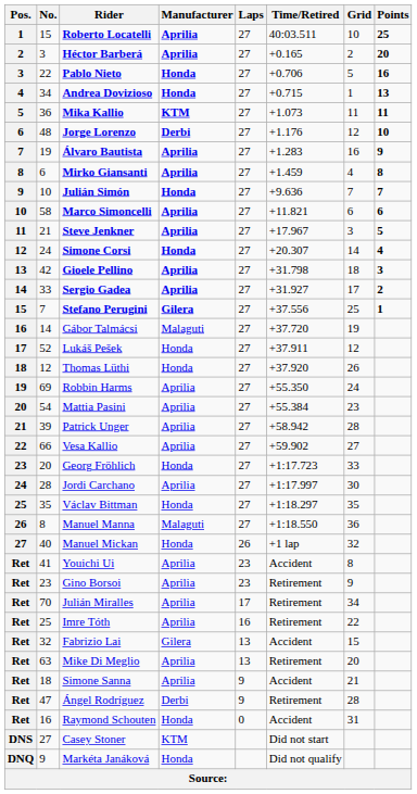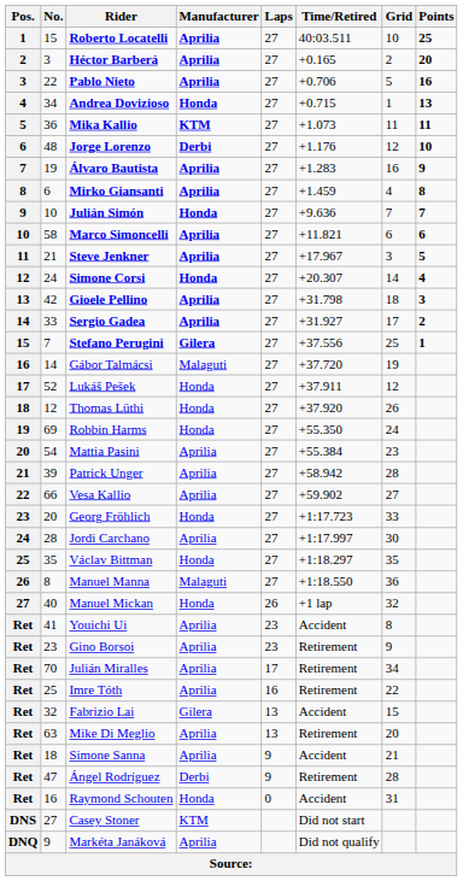 <table class="wikitable" style="font-size: 95%;">
 <tr>
 <th>Pos.</th>
 <th>No.</th>
 <th>Rider</th>
 <th>Manufacturer</th>
 <th>Laps</th>
 <th>Time/Retired</th>
 <th>Grid</th>
 <th>Points</th>
 </tr>
 <tr>
 <th>1</th>
 <td>15</td>
 <td> <strong><a href='#'>Roberto Locatelli</a></strong></td>
 <td><strong><a href='#'>Aprilia</a></strong></td>
 <td>27</td>
 <td>40:03.511</td>
 <td>10</td>
 <td><strong>25</strong></td>
 </tr>
 <tr>
 <th>2</th>
 <td>3</td>
 <td> <strong><a href='#'>Héctor Barberá</a></strong></td>
 <td><strong><a href='#'>Aprilia</a></strong></td>
 <td>27</td>
 <td>+0.165</td>
 <td>2</td>
 <td><strong>20</strong></td>
 </tr>
 <tr>
 <th>3</th>
 <td>22</td>
 <td> <strong><a href='#'>Pablo Nieto</a></strong></td>
-<td><strong><a href='#'>Honda</a></strong></td>
+<td><strong><a href='#'>Aprilia</a></strong></td>
 <td>27</td>
 <td>+0.706</td>
 <td>5</td>
 <td><strong>16</strong></td>
 </tr>
 <tr>
 <th>4</th>
 <td>34</td>
 <td> <strong><a href='#'>Andrea Dovizioso</a></strong></td>
 <td><strong><a href='#'>Honda</a></strong></td>
 <td>27</td>
 <td>+0.715</td>
 <td>1</td>
 <td><strong>13</strong></td>
 </tr>
 <tr>
 <th>5</th>
 <td>36</td>
 <td> <strong><a href='#'>Mika Kallio</a></strong></td>
 <td><strong><a href='#'>KTM</a></strong></td>
 <td>27</td>
 <td>+1.073</td>
 <td>11</td>
 <td><strong>11</strong></td>
 </tr>
 <tr>
 <th>6</th>
 <td>48</td>
 <td> <strong><a href='#'>Jorge Lorenzo</a></strong></td>
 <td><strong><a href='#'>Derbi</a></strong></td>
 <td>27</td>
 <td>+1.176</td>
 <td>12</td>
 <td><strong>10</strong></td>
 </tr>
 <tr>
 <th>7</th>
 <td>19</td>
 <td> <strong><a href='#'>Álvaro Bautista</a></strong></td>
 <td><strong><a href='#'>Aprilia</a></strong></td>
 <td>27</td>
 <td>+1.283</td>
 <td>16</td>
 <td><strong>9</strong></td>
 </tr>
 <tr>
 <th>8</th>
 <td>6</td>
 <td> <strong><a href='#'>Mirko Giansanti</a></strong></td>
 <td><strong><a href='#'>Aprilia</a></strong></td>
 <td>27</td>
 <td>+1.459</td>
 <td>4</td>
 <td><strong>8</strong></td>
 </tr>
 <tr>
 <th>9</th>
 <td>10</td>
 <td> <strong><a href='#'>Julián Simón</a></strong></td>
 <td><strong><a href='#'>Honda</a></strong></td>
 <td>27</td>
 <td>+9.636</td>
 <td>7</td>
 <td><strong>7</strong></td>
 </tr>
 <tr>
 <th>10</th>
 <td>58</td>
 <td> <strong><a href='#'>Marco Simoncelli</a></strong></td>
 <td><strong><a href='#'>Aprilia</a></strong></td>
 <td>27</td>
 <td>+11.821</td>
 <td>6</td>
 <td><strong>6</strong></td>
 </tr>
 <tr>
 <th>11</th>
 <td>21</td>
 <td> <strong><a href='#'>Steve Jenkner</a></strong></td>
 <td><strong><a href='#'>Aprilia</a></strong></td>
 <td>27</td>
 <td>+17.967</td>
 <td>3</td>
 <td><strong>5</strong></td>
 </tr>
 <tr>
 <th>12</th>
 <td>24</td>
 <td> <strong><a href='#'>Simone Corsi</a></strong></td>
 <td><strong><a href='#'>Honda</a></strong></td>
 <td>27</td>
 <td>+20.307</td>
 <td>14</td>
 <td><strong>4</strong></td>
 </tr>
 <tr>
 <th>13</th>
 <td>42</td>
 <td> <strong><a href='#'>Gioele Pellino</a></strong></td>
 <td><strong><a href='#'>Aprilia</a></strong></td>
 <td>27</td>
 <td>+31.798</td>
 <td>18</td>
 <td><strong>3</strong></td>
 </tr>
 <tr>
 <th>14</th>
 <td>33</td>
 <td> <strong><a href='#'>Sergio Gadea</a></strong></td>
 <td><strong><a href='#'>Aprilia</a></strong></td>
 <td>27</td>
 <td>+31.927</td>
 <td>17</td>
 <td><strong>2</strong></td>
 </tr>
 <tr>
 <th>15</th>
 <td>7</td>
 <td> <strong><a href='#'>Stefano Perugini</a></strong></td>
 <td><strong><a href='#'>Gilera</a></strong></td>
 <td>27</td>
 <td>+37.556</td>
 <td>25</td>
 <td><strong>1</strong></td>
 </tr>
 <tr>
 <th>16</th>
 <td>14</td>
 <td> <a href='#'>Gábor Talmácsi</a></td>
 <td><a href='#'>Malaguti</a></td>
 <td>27</td>
 <td>+37.720</td>
 <td>19</td>
 <td></td>
 </tr>
 <tr>
 <th>17</th>
 <td>52</td>
 <td> <a href='#'>Lukáš Pešek</a></td>
 <td><a href='#'>Honda</a></td>
 <td>27</td>
 <td>+37.911</td>
 <td>12</td>
 <td></td>
 </tr>
 <tr>
 <th>18</th>
 <td>12</td>
 <td> <a href='#'>Thomas Lüthi</a></td>
 <td><a href='#'>Honda</a></td>
 <td>27</td>
 <td>+37.920</td>
 <td>26</td>
 <td></td>
 </tr>
 <tr>
 <th>19</th>
 <td>69</td>
 <td> <a href='#'>Robbin Harms</a></td>
-<td><a href='#'>Aprilia</a></td>
+<td><a href='#'>Honda</a></td>
 <td>27</td>
 <td>+55.350</td>
 <td>24</td>
 <td></td>
 </tr>
 <tr>
 <th>20</th>
 <td>54</td>
 <td> <a href='#'>Mattia Pasini</a></td>
 <td><a href='#'>Aprilia</a></td>
 <td>27</td>
 <td>+55.384</td>
 <td>23</td>
 <td></td>
 </tr>
 <tr>
 <th>21</th>
 <td>39</td>
 <td> <a href='#'>Patrick Unger</a></td>
 <td><a href='#'>Aprilia</a></td>
 <td>27</td>
 <td>+58.942</td>
 <td>28</td>
 <td></td>
 </tr>
 <tr>
 <th>22</th>
 <td>66</td>
 <td> <a href='#'>Vesa Kallio</a></td>
 <td><a href='#'>Aprilia</a></td>
 <td>27</td>
 <td>+59.902</td>
 <td>27</td>
 <td></td>
 </tr>
 <tr>
 <th>23</th>
 <td>20</td>
 <td> <a href='#'>Georg Fröhlich</a></td>
 <td><a href='#'>Honda</a></td>
 <td>27</td>
 <td>+1:17.723</td>
 <td>33</td>
 <td></td>
 </tr>
 <tr>
 <th>24</th>
 <td>28</td>
 <td> <a href='#'>Jordi Carchano</a></td>
 <td><a href='#'>Aprilia</a></td>
 <td>27</td>
 <td>+1:17.997</td>
 <td>30</td>
 <td></td>
 </tr>
 <tr>
 <th>25</th>
 <td>35</td>
 <td> <a href='#'>Václav Bittman</a></td>
 <td><a href='#'>Honda</a></td>
 <td>27</td>
 <td>+1:18.297</td>
 <td>35</td>
 <td></td>
 </tr>
 <tr>
 <th>26</th>
 <td>8</td>
 <td> <a href='#'>Manuel Manna</a></td>
 <td><a href='#'>Malaguti</a></td>
 <td>27</td>
 <td>+1:18.550</td>
 <td>36</td>
 <td></td>
 </tr>
 <tr>
 <th>27</th>
 <td>40</td>
 <td> <a href='#'>Manuel Mickan</a></td>
 <td><a href='#'>Honda</a></td>
 <td>26</td>
 <td>+1 lap</td>
 <td>32</td>
 <td></td>
 </tr>
 <tr>
 <th>Ret</th>
 <td>41</td>
 <td> <a href='#'>Youichi Ui</a></td>
 <td><a href='#'>Aprilia</a></td>
 <td>23</td>
 <td>Accident</td>
 <td>8</td>
 <td></td>
 </tr>
 <tr>
 <th>Ret</th>
 <td>23</td>
 <td> <a href='#'>Gino Borsoi</a></td>
 <td><a href='#'>Aprilia</a></td>
 <td>23</td>
 <td>Retirement</td>
 <td>9</td>
 <td></td>
 </tr>
 <tr>
 <th>Ret</th>
 <td>70</td>
 <td> <a href='#'>Julián Miralles</a></td>
 <td><a href='#'>Aprilia</a></td>
 <td>17</td>
 <td>Retirement</td>
 <td>34</td>
 <td></td>
 </tr>
 <tr>
 <th>Ret</th>
 <td>25</td>
 <td> <a href='#'>Imre Tóth</a></td>
 <td><a href='#'>Aprilia</a></td>
 <td>16</td>
 <td>Retirement</td>
 <td>22</td>
 <td></td>
 </tr>
 <tr>
 <th>Ret</th>
 <td>32</td>
 <td> <a href='#'>Fabrizio Lai</a></td>
 <td><a href='#'>Gilera</a></td>
 <td>13</td>
 <td>Accident</td>
 <td>15</td>
 <td></td>
 </tr>
 <tr>
 <th>Ret</th>
 <td>63</td>
 <td> <a href='#'>Mike Di Meglio</a></td>
 <td><a href='#'>Aprilia</a></td>
 <td>13</td>
 <td>Retirement</td>
 <td>20</td>
 <td></td>
 </tr>
 <tr>
 <th>Ret</th>
 <td>18</td>
 <td> <a href='#'>Simone Sanna</a></td>
 <td><a href='#'>Aprilia</a></td>
 <td>9</td>
 <td>Accident</td>
 <td>21</td>
 <td></td>
 </tr>
 <tr>
 <th>Ret</th>
 <td>47</td>
 <td> <a href='#'>Ángel Rodríguez</a></td>
 <td><a href='#'>Derbi</a></td>
 <td>9</td>
 <td>Retirement</td>
 <td>28</td>
 <td></td>
 </tr>
 <tr>
 <th>Ret</th>
 <td>16</td>
 <td> <a href='#'>Raymond Schouten</a></td>
 <td><a href='#'>Honda</a></td>
 <td>0</td>
 <td>Accident</td>
 <td>31</td>
 <td></td>
 </tr>
 <tr>
 <th>DNS</th>
 <td>27</td>
 <td> <a href='#'>Casey Stoner</a></td>
 <td><a href='#'>KTM</a></td>
 <td></td>
 <td>Did not start</td>
 <td></td>
 <td></td>
 </tr>
 <tr>
 <th>DNQ</th>
 <td>9</td>
 <td> <a href='#'>Markéta Janáková</a></td>
-<td><a href='#'>Honda</a></td>
+<td><a href='#'>Aprilia</a></td>
 <td></td>
 <td>Did not qualify</td>
 <td></td>
 <td></td>
 </tr>
 <tr>
 <th colspan=8>Source: </th>
 </tr>
 </table>
